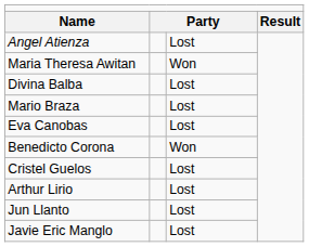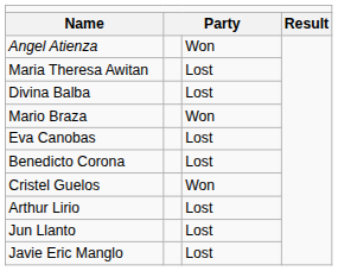 <table class=wikitable style="font-size:90%">
 <tr>
 <td colspan=4 bgcolor=></td>
 </tr>
 <tr>
 <th width=150px>Name</th>
 <th colspan=2 width=110px>Party</th>
 <th>Result</th>
 </tr>
 <tr>
 <td><em>Angel Atienza</em></td>
 <td></td>
-<td>Lost</td>
+<td>Won</td>
 </tr>
 <tr>
 <td>Maria Theresa Awitan</td>
 <td></td>
-<td>Won</td>
+<td>Lost</td>
 </tr>
 <tr>
 <td>Divina Balba</td>
 <td></td>
 <td>Lost</td>
 </tr>
 <tr>
 <td>Mario Braza</td>
 <td></td>
-<td>Lost</td>
+<td>Won</td>
 </tr>
 <tr>
 <td>Eva Canobas</td>
 <td></td>
 <td>Lost</td>
 </tr>
 <tr>
 <td>Benedicto Corona</td>
 <td></td>
-<td>Won</td>
+<td>Lost</td>
 </tr>
 <tr>
 <td>Cristel Guelos</td>
 <td></td>
-<td>Lost</td>
+<td>Won</td>
 </tr>
 <tr>
 <td>Arthur Lirio</td>
 <td></td>
 <td>Lost</td>
 </tr>
 <tr>
 <td>Jun Llanto</td>
 <td></td>
 <td>Lost</td>
 </tr>
 <tr>
 <td>Javie Eric Manglo</td>
 <td></td>
 <td>Lost</td>
 </tr>
 </table>
